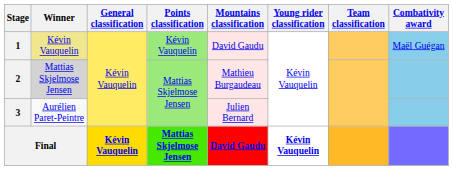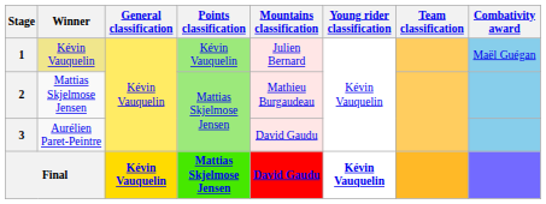 <table class="wikitable" width="99%" style="text-align: center; font-size:smaller;">
 <tr style="background:#efefef;">
 <th style="width:1%;">Stage</th>
 <th style="width:14%;">Winner</th>
 <th style="width:14%;"><a href='#'>General classification</a><br></th>
 <th style="width:14%;"><a href='#'>Points classification</a><br></th>
 <th style="width:14%;"><a href='#'>Mountains classification</a><br></th>
 <th style="width:14%;"><a href='#'>Young rider classification</a><br></th>
 <th style="width:14%;"><a href='#'>Team classification</a></th>
 <th style="width:14%;"><a href='#'>Combativity award</a></th>
 </tr>
 <tr>
 <th>1</th>
 <td style="background: khaki;"><a href='#'>Kévin Vauquelin</a></td>
 <td style="background:#FFEB64;" rowspan="3"><a href='#'>Kévin Vauquelin</a></td>
 <td style="background:#9CE97B;"><a href='#'>Kévin Vauquelin</a></td>
-<td style="background:#FFE6E6;"><a href='#'>David Gaudu</a></td>
+<td style="background:#FFE6E6;"><a href='#'>Julien Bernard</a></td>
 <td style="background:white;" rowspan="3"><a href='#'>Kévin Vauquelin</a></td>
 <td style="background:#FFCD5F;"></td>
 <td style="background:skyblue;"><a href='#'>Maël Guégan</a></td>
 </tr>
 <tr>
 <th>2</th>
-<td style="background: lightgrey;"><a href='#'>Mattias Skjelmose Jensen</a></td>
+<td><a href='#'>Mattias Skjelmose Jensen</a></td>
 <td style="background:#9CE97B;" rowspan="2"><a href='#'>Mattias Skjelmose Jensen</a></td>
 <td style="background:#FFE6E6;"><a href='#'>Mathieu Burgaudeau</a></td>
 <td style="background:#FFCD5F;" rowspan="2"></td>
 <td style="background:skyblue;"></td>
 </tr>
 <tr>
 <th>3</th>
 <td><a href='#'>Aurélien Paret-Peintre</a></td>
-<td style="background:#FFE6E6;"><a href='#'>Julien Bernard</a></td>
+<td style="background:#FFE6E6;"><a href='#'>David Gaudu</a></td>
 <td style="background:skyblue;"></td>
 </tr>
 <tr>
 <th colspan="2">Final</th>
 <th style="background:#FFDB00;"><a href='#'>Kévin Vauquelin</a></th>
 <th style="background:#46E800;"><a href='#'>Mattias Skjelmose Jensen</a></th>
 <th style="background:#f00;"><a href='#'>David Gaudu</a></th>
 <th style="background:white;"><a href='#'>Kévin Vauquelin</a></th>
 <th style="background:#FFB927;"></th>
 <th style="background:#736aff;"></th>
 </tr>
 </table>
